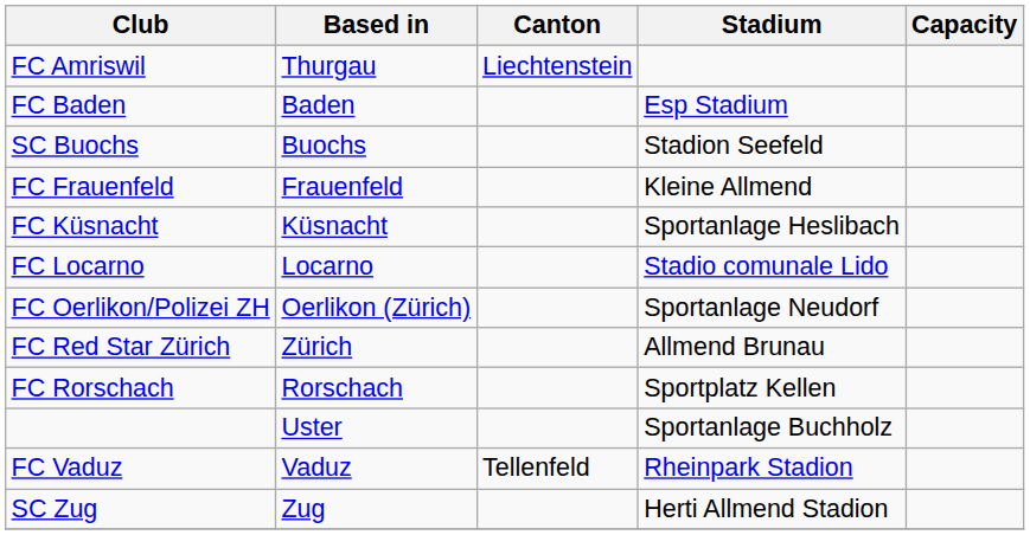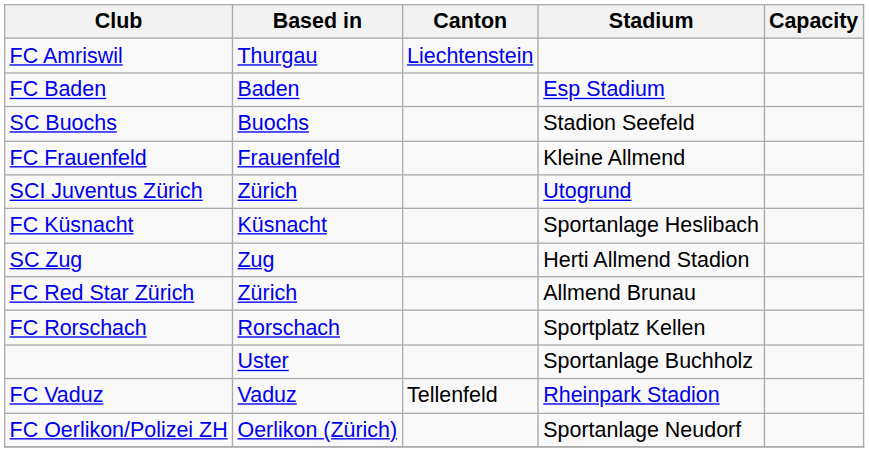 <table class="wikitable">
 <tr>
 <th>Club</th>
 <th>Based in</th>
 <th>Canton</th>
 <th>Stadium</th>
 <th>Capacity</th>
 </tr>
 <tr>
 <td><a href='#'>FC Amriswil</a></td>
 <td><a href='#'>Thurgau</a></td>
 <td> <a href='#'>Liechtenstein</a></td>
 <td></td>
 </tr>
 <tr>
 <td><a href='#'>FC Baden</a></td>
 <td><a href='#'>Baden</a></td>
 <td></td>
 <td><a href='#'>Esp Stadium</a></td>
 <td></td>
 </tr>
 <tr>
 <td><a href='#'>SC Buochs</a></td>
 <td><a href='#'>Buochs</a></td>
 <td></td>
 <td>Stadion Seefeld</td>
 <td></td>
 </tr>
 <tr>
 <td><a href='#'>FC Frauenfeld</a></td>
 <td><a href='#'>Frauenfeld</a></td>
 <td></td>
 <td>Kleine Allmend</td>
 <td></td>
 </tr>
 <tr>
+<td><a href='#'>SCI Juventus Zürich</a></td>
+<td><a href='#'>Zürich</a></td>
+<td></td>
+<td><a href='#'>Utogrund</a></td>
+<td></td>
+</tr>
+<tr>
 <td><a href='#'>FC Küsnacht</a></td>
 <td><a href='#'>Küsnacht</a></td>
 <td></td>
 <td>Sportanlage Heslibach</td>
 <td></td>
 </tr>
 <tr>
-<td><a href='#'>FC Locarno</a></td>
-<td><a href='#'>Locarno</a></td>
+<td><a href='#'>SC Zug</a></td>
+<td><a href='#'>Zug</a></td>
 <td></td>
-<td><a href='#'>Stadio comunale Lido</a></td>
-<td></td>
-</tr>
-<tr>
-<td><a href='#'>FC Oerlikon/Polizei ZH</a></td>
-<td><a href='#'>Oerlikon (Zürich)</a></td>
-<td></td>
-<td>Sportanlage Neudorf</td>
+<td>Herti Allmend Stadion</td>
 <td></td>
 </tr>
 <tr>
 <td><a href='#'>FC Red Star Zürich</a></td>
 <td><a href='#'>Zürich</a></td>
 <td></td>
 <td>Allmend Brunau</td>
 <td></td>
 </tr>
 <tr>
 <td><a href='#'>FC Rorschach</a></td>
 <td><a href='#'>Rorschach</a></td>
 <td></td>
 <td>Sportplatz Kellen</td>
 <td></td>
 </tr>
 <tr>
 <td></td>
 <td><a href='#'>Uster</a></td>
 <td></td>
 <td>Sportanlage Buchholz</td>
 <td></td>
 </tr>
 <tr>
 <td><a href='#'>FC Vaduz</a></td>
 <td><a href='#'>Vaduz</a></td>
 <td>Tellenfeld</td>
 <td><a href='#'>Rheinpark Stadion</a></td>
 <td></td>
 </tr>
 <tr>
-<td><a href='#'>SC Zug</a></td>
-<td><a href='#'>Zug</a></td>
+<td><a href='#'>FC Oerlikon/Polizei ZH</a></td>
+<td><a href='#'>Oerlikon (Zürich)</a></td>
 <td></td>
-<td>Herti Allmend Stadion</td>
+<td>Sportanlage Neudorf</td>
 <td></td>
 </tr>
 <tr>
 </tr>
 </table>
